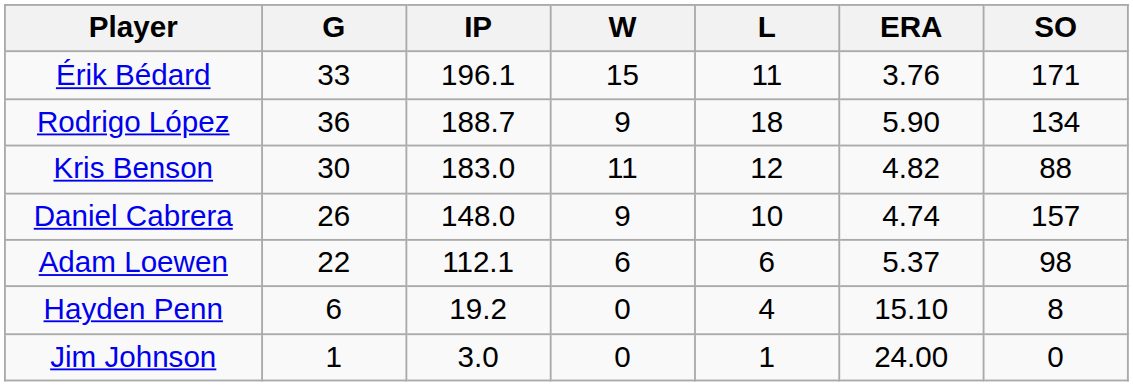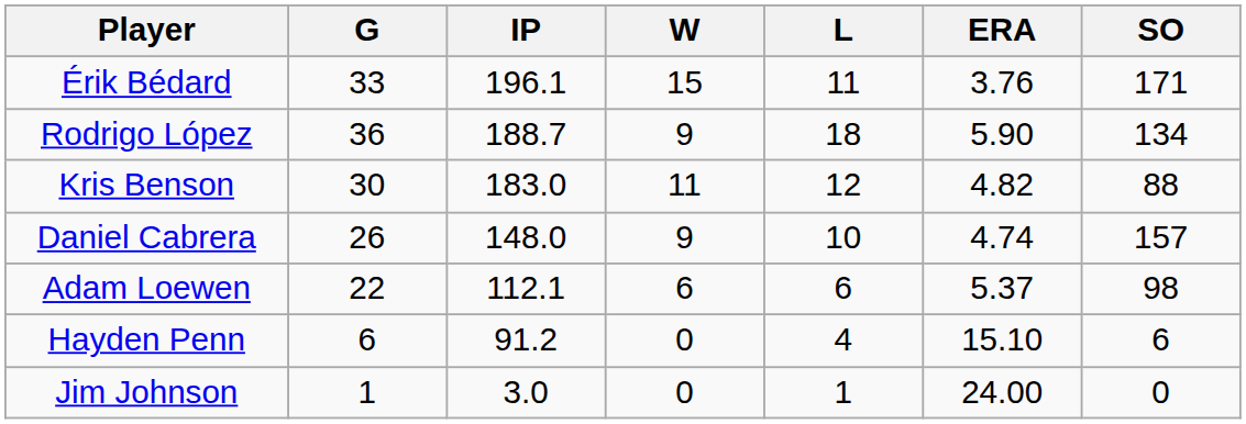 <table class="wikitable sortable">
 <tr>
 <th bgcolor="#DDDDFF" width="16%">Player</th>
 <th bgcolor="#DDDDFF" width="9%">G</th>
 <th bgcolor="#DDDDFF" width="9%">IP</th>
 <th bgcolor="#DDDDFF" width="9%">W</th>
 <th bgcolor="#DDDDFF" width="9%">L</th>
 <th bgcolor="#DDDDFF" width="9%">ERA</th>
 <th bgcolor="#DDDDFF" width="9%">SO</th>
 </tr>
 <tr align=center>
 <td><a href='#'>Érik Bédard</a></td>
 <td>33</td>
 <td>196.1</td>
 <td>15</td>
 <td>11</td>
 <td>3.76</td>
 <td>171</td>
 </tr>
 <tr align=center>
 <td><a href='#'>Rodrigo López</a></td>
 <td>36</td>
 <td>188.7</td>
 <td>9</td>
 <td>18</td>
 <td>5.90</td>
 <td>134</td>
 </tr>
 <tr align=center>
 <td><a href='#'>Kris Benson</a></td>
 <td>30</td>
 <td>183.0</td>
 <td>11</td>
 <td>12</td>
 <td>4.82</td>
 <td>88</td>
 </tr>
 <tr align=center>
 <td><a href='#'>Daniel Cabrera</a></td>
 <td>26</td>
 <td>148.0</td>
 <td>9</td>
 <td>10</td>
 <td>4.74</td>
 <td>157</td>
 </tr>
 <tr align=center>
 <td><a href='#'>Adam Loewen</a></td>
 <td>22</td>
 <td>112.1</td>
 <td>6</td>
 <td>6</td>
 <td>5.37</td>
 <td>98</td>
 </tr>
 <tr align=center>
 <td><a href='#'>Hayden Penn</a></td>
 <td>6</td>
-<td>19.2</td>
+<td>91.2</td>
 <td>0</td>
 <td>4</td>
 <td>15.10</td>
-<td>8</td>
+<td>6</td>
 </tr>
 <tr align=center>
 <td><a href='#'>Jim Johnson</a></td>
 <td>1</td>
 <td>3.0</td>
 <td>0</td>
 <td>1</td>
 <td>24.00</td>
 <td>0</td>
 </tr>
 </table>
